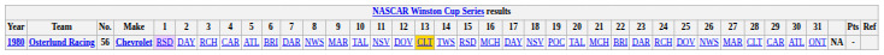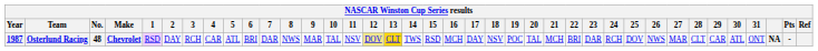 <table class="wikitable" style="text-align:center; font-size:75%">
 <tr>
 <th colspan=45><a href='#'>NASCAR Winston Cup Series</a> results</th>
 </tr>
 <tr>
 <th>Year</th>
 <th>Team</th>
 <th>No.</th>
 <th>Make</th>
 <th>1</th>
 <th>2</th>
 <th>3</th>
 <th>4</th>
 <th>5</th>
 <th>6</th>
 <th>7</th>
 <th>8</th>
 <th>9</th>
 <th>10</th>
 <th>11</th>
 <th>12</th>
 <th>13</th>
 <th>14</th>
 <th>15</th>
 <th>16</th>
 <th>17</th>
 <th>18</th>
 <th>19</th>
 <th>20</th>
 <th>21</th>
 <th>22</th>
 <th>23</th>
 <th>24</th>
 <th>25</th>
 <th>26</th>
 <th>27</th>
 <th>28</th>
 <th>29</th>
 <th>30</th>
 <th>31</th>
 <th></th>
 <th>Pts</th>
 <th>Ref</th>
 </tr>
 <tr>
-<th><a href='#'>1980</a></th>
+<th><a href='#'>1987</a></th>
 <th><a href='#'>Osterlund Racing</a></th>
-<th>56</th>
+<th>48</th>
 <th><a href='#'>Chevrolet</a></th>
 <td style="background:#EFCFFF;"><a href='#'>RSD</a><br></td>
 <td><a href='#'>DAY</a></td>
 <td><a href='#'>RCH</a></td>
 <td><a href='#'>CAR</a></td>
 <td><a href='#'>ATL</a></td>
 <td><a href='#'>BRI</a></td>
 <td><a href='#'>DAR</a></td>
 <td><a href='#'>NWS</a></td>
 <td><a href='#'>MAR</a></td>
 <td><a href='#'>TAL</a></td>
 <td><a href='#'>NSV</a></td>
-<td><a href='#'>DOV</a></td>
+<td style="background: khaki;"><a href='#'>DOV</a></td>
 <td style="background: gold;"><a href='#'>CLT</a></td>
 <td><a href='#'>TWS</a></td>
 <td><a href='#'>RSD</a></td>
 <td><a href='#'>MCH</a></td>
 <td><a href='#'>DAY</a></td>
 <td><a href='#'>NSV</a></td>
 <td><a href='#'>POC</a></td>
 <td><a href='#'>TAL</a></td>
 <td><a href='#'>MCH</a></td>
 <td><a href='#'>BRI</a></td>
 <td><a href='#'>DAR</a></td>
 <td><a href='#'>RCH</a></td>
 <td><a href='#'>DOV</a></td>
 <td><a href='#'>NWS</a></td>
 <td><a href='#'>MAR</a></td>
 <td><a href='#'>CLT</a></td>
 <td><a href='#'>CAR</a></td>
 <td><a href='#'>ATL</a></td>
 <td><a href='#'>ONT</a></td>
 <th>NA</th>
 <th>-</th>
 <th></th>
 </tr>
 </table>
